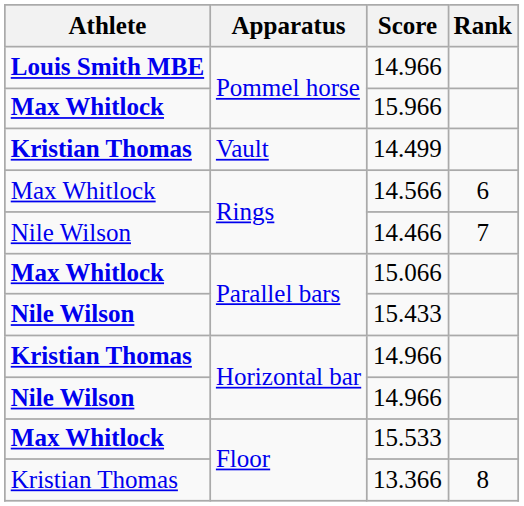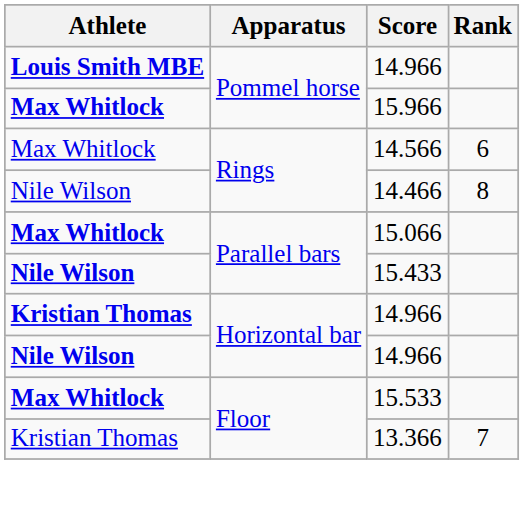 <table class="wikitable" style="font-size:90%;">
 <tr>
 <th>Athlete</th>
 <th>Apparatus</th>
 <th>Score</th>
 <th>Rank</th>
 </tr>
 <tr align=center>
 <td align=left><strong><a href='#'>Louis Smith MBE</a></strong></td>
 <td style="text-align:left;" rowspan="2"><a href='#'>Pommel horse</a></td>
 <td>14.966</td>
 <td></td>
 </tr>
 <tr align=center>
 <td align=left><strong><a href='#'>Max Whitlock</a></strong></td>
 <td>15.966</td>
 <td></td>
 </tr>
 <tr align=center>
-<td align=left><strong><a href='#'>Kristian Thomas</a></strong></td>
-<td style="text-align:left;"><a href='#'>Vault</a></td>
-<td>14.499</td>
-<td></td>
-</tr>
-<tr align=center>
 <td align=left><a href='#'>Max Whitlock</a></td>
 <td style="text-align:left;" rowspan="2"><a href='#'>Rings</a></td>
 <td>14.566</td>
 <td>6</td>
 </tr>
 <tr align=center>
 <td align=left><a href='#'>Nile Wilson</a></td>
 <td>14.466</td>
-<td>7</td>
+<td>8</td>
 </tr>
 <tr align=center>
 <td align=left><strong><a href='#'>Max Whitlock</a></strong></td>
 <td style="text-align:left;" rowspan="2"><a href='#'>Parallel bars</a></td>
 <td>15.066</td>
 <td></td>
 </tr>
 <tr align=center>
 <td align=left><strong><a href='#'>Nile Wilson</a></strong></td>
 <td>15.433</td>
 <td></td>
 </tr>
 <tr align=center>
 <td align=left><strong><a href='#'>Kristian Thomas</a></strong></td>
 <td style="text-align:left;" rowspan="2"><a href='#'>Horizontal bar</a></td>
 <td>14.966</td>
 <td></td>
 </tr>
 <tr align=center>
 <td align=left><strong><a href='#'>Nile Wilson</a></strong></td>
 <td>14.966</td>
 <td></td>
 </tr>
 <tr align=center>
 <td align=left><strong><a href='#'>Max Whitlock</a></strong></td>
 <td style="text-align:left;" rowspan="2"><a href='#'>Floor</a></td>
 <td>15.533</td>
 <td></td>
 </tr>
 <tr align=center>
 <td align=left><a href='#'>Kristian Thomas</a></td>
 <td>13.366</td>
-<td>8</td>
+<td>7</td>
 </tr>
 </table>
